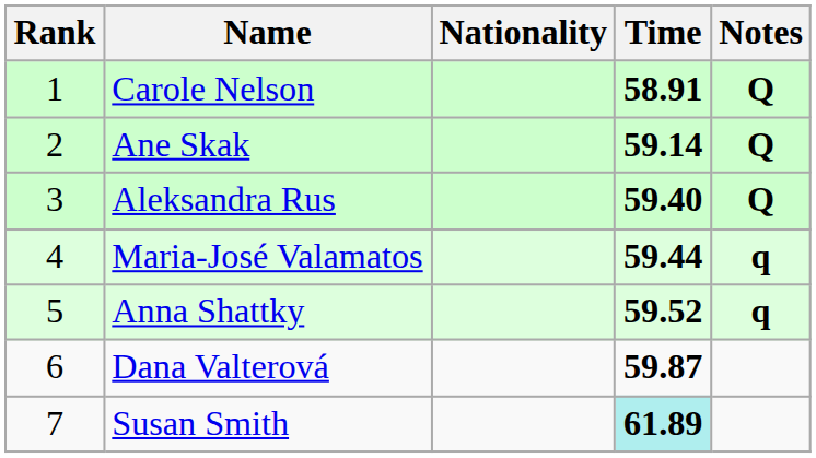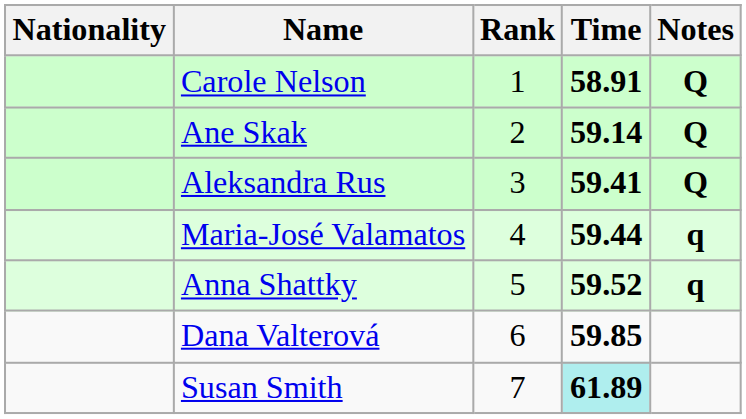 <table class="wikitable sortable" style="text-align:center">
 <tr>
+<th>Nationality</th>
+<th>Name</th>
 <th>Rank</th>
-<th>Name</th>
-<th>Nationality</th>
 <th>Time</th>
 <th>Notes</th>
 </tr>
 <tr bgcolor=ccffcc>
+<td align=left></td>
+<td align=left><a href='#'>Carole Nelson</a></td>
 <td>1</td>
-<td align=left><a href='#'>Carole Nelson</a></td>
-<td align=left></td>
 <td><strong>58.91</strong></td>
 <td><strong>Q</strong></td>
 </tr>
 <tr bgcolor=ccffcc>
+<td align=left></td>
+<td align=left><a href='#'>Ane Skak</a></td>
 <td>2</td>
-<td align=left><a href='#'>Ane Skak</a></td>
-<td align=left></td>
 <td><strong>59.14</strong></td>
 <td><strong>Q</strong></td>
 </tr>
 <tr bgcolor=ccffcc>
+<td align=left></td>
+<td align=left><a href='#'>Aleksandra Rus</a></td>
 <td>3</td>
-<td align=left><a href='#'>Aleksandra Rus</a></td>
-<td align=left></td>
-<td><strong>59.40</strong></td>
+<td><strong>59.41</strong></td>
 <td><strong>Q</strong></td>
 </tr>
 <tr bgcolor=ddffdd>
+<td align=left></td>
+<td align=left><a href='#'>Maria-José Valamatos</a></td>
 <td>4</td>
-<td align=left><a href='#'>Maria-José Valamatos</a></td>
-<td align=left></td>
 <td><strong>59.44</strong></td>
 <td><strong>q</strong></td>
 </tr>
 <tr bgcolor=ddffdd>
+<td align=left></td>
+<td align=left><a href='#'>Anna Shattky</a></td>
 <td>5</td>
-<td align=left><a href='#'>Anna Shattky</a></td>
-<td align=left></td>
 <td><strong>59.52</strong></td>
 <td><strong>q</strong></td>
 </tr>
 <tr>
+<td align=left></td>
+<td align=left><a href='#'>Dana Valterová</a></td>
 <td>6</td>
-<td align=left><a href='#'>Dana Valterová</a></td>
-<td align=left></td>
-<td><strong>59.87</strong></td>
+<td><strong>59.85</strong></td>
 <td></td>
 </tr>
 <tr>
+<td align=left></td>
+<td align=left><a href='#'>Susan Smith</a></td>
 <td>7</td>
-<td align=left><a href='#'>Susan Smith</a></td>
-<td align=left></td>
 <td style="background: paleturquoise;"><strong>61.89</strong></td>
 <td></td>
 </tr>
 </table>
